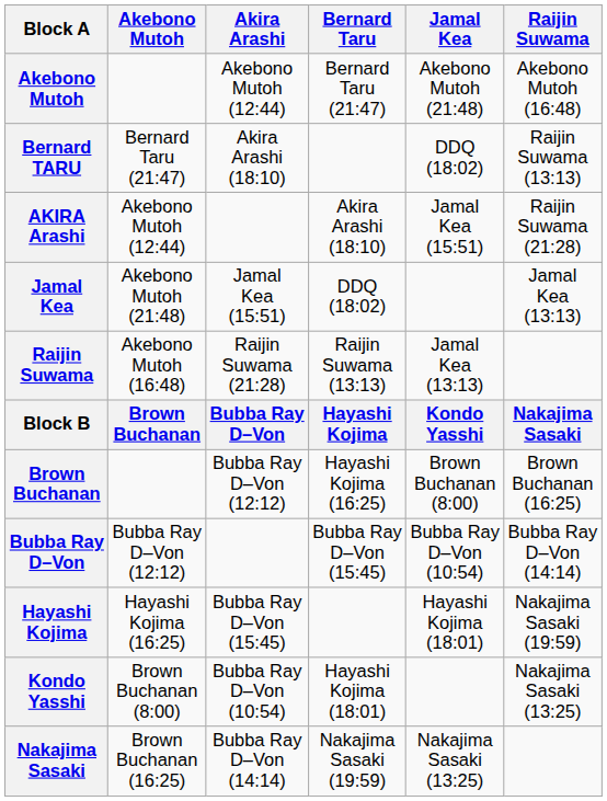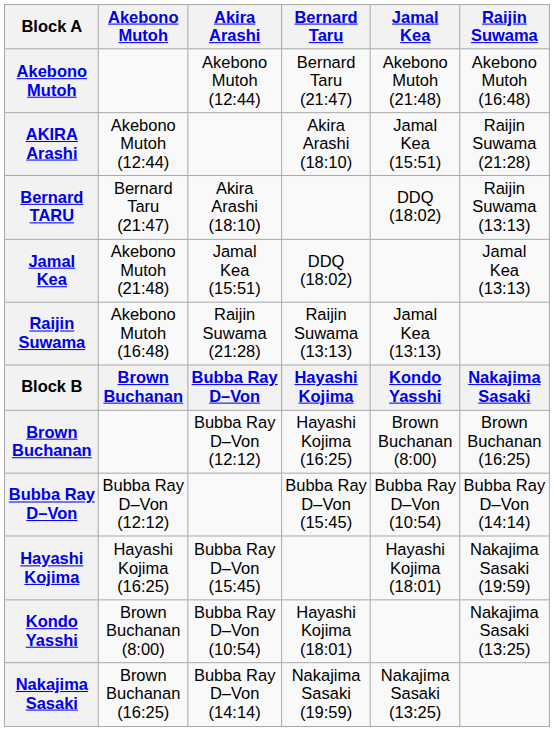 <table class="wikitable" style="text-align:center; margin: 1em auto 1em auto">
 <tr>
 <th>Block A</th>
 <th><a href='#'>Akebono</a><br><a href='#'>Mutoh</a></th>
 <th><a href='#'>Akira</a><br><a href='#'>Arashi</a></th>
 <th><a href='#'>Bernard</a><br><a href='#'>Taru</a></th>
 <th><a href='#'>Jamal</a><br><a href='#'>Kea</a></th>
 <th><a href='#'>Raijin</a><br><a href='#'>Suwama</a></th>
 </tr>
 <tr>
 <th><a href='#'>Akebono</a><br><a href='#'>Mutoh</a></th>
 <td></td>
 <td>Akebono<br>Mutoh<br>(12:44)</td>
 <td>Bernard<br>Taru<br>(21:47)</td>
 <td>Akebono<br>Mutoh<br>(21:48)</td>
 <td>Akebono<br>Mutoh<br>(16:48)</td>
 </tr>
 <tr>
+<th><a href='#'>AKIRA</a><br><a href='#'>Arashi</a></th>
+<td>Akebono<br>Mutoh<br>(12:44)</td>
+<td></td>
+<td>Akira<br>Arashi<br>(18:10)</td>
+<td>Jamal<br>Kea<br>(15:51)</td>
+<td>Raijin<br>Suwama<br>(21:28)</td>
+</tr>
+<tr>
 <th><a href='#'>Bernard</a><br><a href='#'>TARU</a></th>
 <td>Bernard<br>Taru<br>(21:47)</td>
 <td>Akira<br>Arashi<br>(18:10)</td>
 <td></td>
 <td>DDQ<br>(18:02)</td>
 <td>Raijin<br>Suwama<br>(13:13)</td>
-</tr>
-<tr>
-<th><a href='#'>AKIRA</a><br><a href='#'>Arashi</a></th>
-<td>Akebono<br>Mutoh<br>(12:44)</td>
-<td></td>
-<td>Akira<br>Arashi<br>(18:10)</td>
-<td>Jamal<br>Kea<br>(15:51)</td>
-<td>Raijin<br>Suwama<br>(21:28)</td>
 </tr>
 <tr>
 <th><a href='#'>Jamal</a><br><a href='#'>Kea</a></th>
 <td>Akebono<br>Mutoh<br>(21:48)</td>
 <td>Jamal<br>Kea<br>(15:51)</td>
 <td>DDQ<br>(18:02)</td>
 <td></td>
 <td>Jamal<br>Kea<br>(13:13)</td>
 </tr>
 <tr>
 <th><a href='#'>Raijin</a><br><a href='#'>Suwama</a></th>
 <td>Akebono<br>Mutoh<br>(16:48)</td>
 <td>Raijin<br>Suwama<br>(21:28)</td>
 <td>Raijin<br>Suwama<br>(13:13)</td>
 <td>Jamal<br>Kea<br>(13:13)</td>
 <td></td>
 </tr>
 <tr>
 <th>Block B</th>
 <th><a href='#'>Brown</a><br><a href='#'>Buchanan</a></th>
 <th><a href='#'>Bubba Ray</a><br><a href='#'>D–Von</a></th>
 <th><a href='#'>Hayashi</a><br><a href='#'>Kojima</a></th>
 <th><a href='#'>Kondo</a><br><a href='#'>Yasshi</a></th>
 <th><a href='#'>Nakajima</a><br><a href='#'>Sasaki</a></th>
 </tr>
 <tr>
 <th><a href='#'>Brown</a><br><a href='#'>Buchanan</a></th>
 <td></td>
 <td>Bubba Ray<br>D–Von<br>(12:12)</td>
 <td>Hayashi<br>Kojima<br>(16:25)</td>
 <td>Brown<br>Buchanan<br>(8:00)</td>
 <td>Brown<br>Buchanan<br>(16:25)</td>
 </tr>
 <tr>
 <th><a href='#'>Bubba Ray</a><br><a href='#'>D–Von</a></th>
 <td>Bubba Ray<br>D–Von<br>(12:12)</td>
 <td></td>
 <td>Bubba Ray<br>D–Von<br>(15:45)</td>
 <td>Bubba Ray<br>D–Von<br>(10:54)</td>
 <td>Bubba Ray<br>D–Von<br>(14:14)</td>
 </tr>
 <tr>
 <th><a href='#'>Hayashi</a><br><a href='#'>Kojima</a></th>
 <td>Hayashi<br>Kojima<br>(16:25)</td>
 <td>Bubba Ray<br>D–Von<br>(15:45)</td>
 <td></td>
 <td>Hayashi<br>Kojima<br>(18:01)</td>
 <td>Nakajima<br>Sasaki<br>(19:59)</td>
 </tr>
 <tr>
 <th><a href='#'>Kondo</a><br><a href='#'>Yasshi</a></th>
 <td>Brown<br>Buchanan<br>(8:00)</td>
 <td>Bubba Ray<br>D–Von<br>(10:54)</td>
 <td>Hayashi<br>Kojima<br>(18:01)</td>
 <td></td>
 <td>Nakajima<br>Sasaki<br>(13:25)</td>
 </tr>
 <tr>
 <th><a href='#'>Nakajima</a><br><a href='#'>Sasaki</a></th>
 <td>Brown<br>Buchanan<br>(16:25)</td>
 <td>Bubba Ray<br>D–Von<br>(14:14)</td>
 <td>Nakajima<br>Sasaki<br>(19:59)</td>
 <td>Nakajima<br>Sasaki<br>(13:25)</td>
 <td></td>
 </tr>
 </table>
